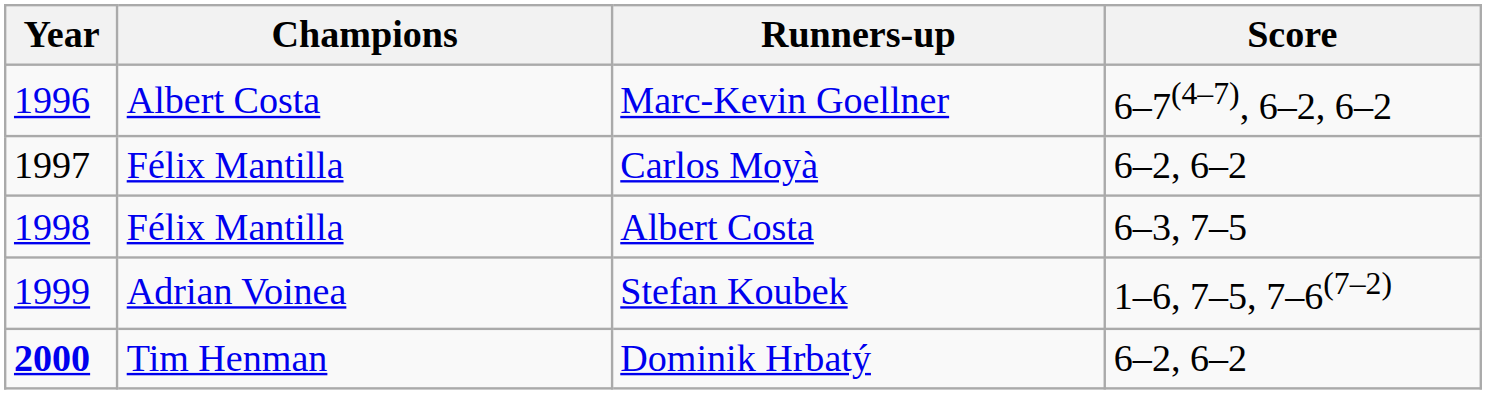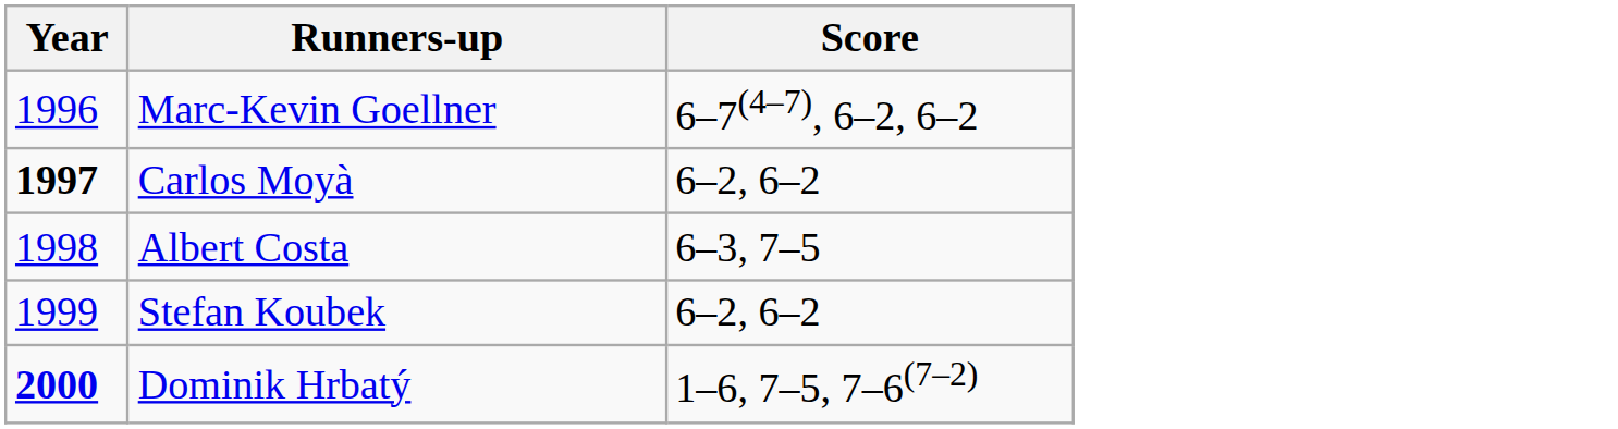 <table class="wikitable" ">
 <tr>
 <th style="width:40px">Year</th>
-<th style="width:200px">Champions</th>
 <th style="width:200px">Runners-up</th>
 <th style="width:150px">Score</th>
 </tr>
 <tr>
 <td><a href='#'>1996</a></td>
-<td> <a href='#'>Albert Costa</a></td>
 <td> <a href='#'>Marc-Kevin Goellner</a></td>
 <td>6–7<sup>(4–7)</sup>, 6–2, 6–2</td>
 </tr>
 <tr>
-<td>1997</td>
-<td> <a href='#'>Félix Mantilla</a></td>
+<td><strong>1997</strong></td>
 <td> <a href='#'>Carlos Moyà</a></td>
 <td>6–2, 6–2</td>
 </tr>
 <tr>
 <td><a href='#'>1998</a></td>
-<td> <a href='#'>Félix Mantilla</a></td>
 <td> <a href='#'>Albert Costa</a></td>
 <td>6–3, 7–5</td>
 </tr>
 <tr>
 <td><a href='#'>1999</a></td>
-<td> <a href='#'>Adrian Voinea</a></td>
 <td> <a href='#'>Stefan Koubek</a></td>
-<td>1–6, 7–5, 7–6<sup>(7–2)</sup></td>
+<td>6–2, 6–2</td>
 </tr>
 <tr>
 <td><strong><a href='#'>2000</a></strong></td>
-<td> <a href='#'>Tim Henman</a></td>
 <td> <a href='#'>Dominik Hrbatý</a></td>
-<td>6–2, 6–2</td>
+<td>1–6, 7–5, 7–6<sup>(7–2)</sup></td>
 </tr>
 </table>
